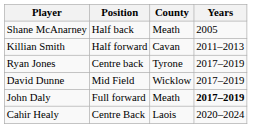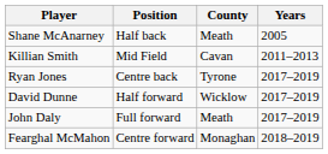 <table class="wikitable">
 <tr>
 <th>Player</th>
 <th>Position</th>
 <th>County</th>
 <th>Years</th>
 </tr>
 <tr>
 <td>Shane McAnarney</td>
 <td>Half back</td>
 <td>Meath</td>
 <td>2005</td>
 </tr>
 <tr>
 <td>Killian Smith</td>
-<td>Half forward</td>
+<td>Mid Field</td>
 <td>Cavan</td>
 <td>2011–2013</td>
 </tr>
 <tr>
 <td>Ryan Jones</td>
 <td>Centre back</td>
 <td>Tyrone</td>
 <td>2017–2019</td>
 </tr>
 <tr>
 <td>David Dunne</td>
-<td>Mid Field</td>
+<td>Half forward</td>
 <td>Wicklow</td>
 <td>2017–2019</td>
 </tr>
 <tr>
 <td>John Daly</td>
 <td>Full forward</td>
 <td>Meath</td>
-<td><strong>2017–2019</strong></td>
+<td>2017–2019</td>
 </tr>
 <tr>
-<td>Cahir Healy</td>
-<td>Centre Back</td>
-<td>Laois</td>
-<td>2020–2024</td>
+<td>Fearghal McMahon</td>
+<td>Centre forward</td>
+<td>Monaghan</td>
+<td>2018–2019</td>
 </tr>
 </table>
